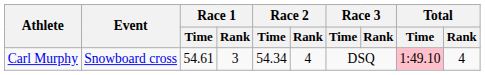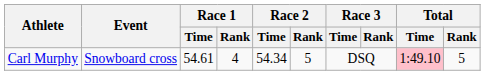 <table class="wikitable" style="font-size:90%">
 <tr>
 <th rowspan="2">Athlete</th>
 <th rowspan="2">Event</th>
 <th colspan=2>Race 1</th>
 <th colspan=2>Race 2</th>
 <th colspan=2>Race 3</th>
 <th colspan=2>Total</th>
 </tr>
 <tr style="font-size:95%">
 <th>Time</th>
 <th>Rank</th>
 <th>Time</th>
 <th>Rank</th>
 <th>Time</th>
 <th>Rank</th>
 <th>Time</th>
 <th>Rank</th>
 </tr>
 <tr align=center>
 <td align=left><a href='#'>Carl Murphy</a></td>
 <td align=left><a href='#'>Snowboard cross</a></td>
 <td>54.61</td>
-<td>3</td>
+<td>4</td>
 <td>54.34</td>
-<td>4</td>
+<td>5</td>
 <td colspan=2>DSQ</td>
 <td style="background: pink;">1:49.10</td>
-<td>4</td>
+<td>5</td>
 </tr>
 </table>
